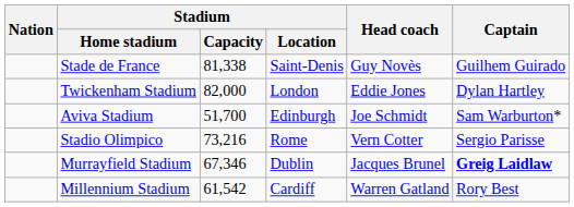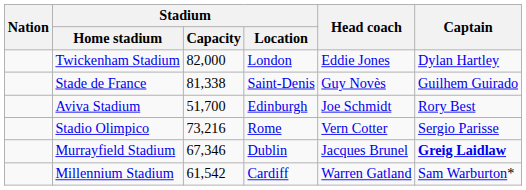 <table class="wikitable">
 <tr>
 <th rowspan="2">Nation</th>
 <th colspan="3">Stadium</th>
 <th rowspan="2">Head coach</th>
 <th rowspan="2">Captain</th>
 </tr>
 <tr>
 <th>Home stadium</th>
 <th>Capacity</th>
 <th>Location</th>
 </tr>
 <tr>
 <td></td>
+<td><a href='#'>Twickenham Stadium</a></td>
+<td>82,000</td>
+<td><a href='#'>London</a></td>
+<td> <a href='#'>Eddie Jones</a></td>
+<td><a href='#'>Dylan Hartley</a></td>
+</tr>
+<tr>
+<td></td>
 <td><a href='#'>Stade de France</a></td>
 <td>81,338</td>
 <td><a href='#'>Saint-Denis</a></td>
 <td> <a href='#'>Guy Novès</a></td>
 <td><a href='#'>Guilhem Guirado</a></td>
 </tr>
 <tr>
 <td></td>
-<td><a href='#'>Twickenham Stadium</a></td>
-<td>82,000</td>
-<td><a href='#'>London</a></td>
-<td> <a href='#'>Eddie Jones</a></td>
-<td><a href='#'>Dylan Hartley</a></td>
-</tr>
-<tr>
-<td></td>
 <td><a href='#'>Aviva Stadium</a></td>
 <td>51,700</td>
 <td><a href='#'>Edinburgh</a></td>
 <td> <a href='#'>Joe Schmidt</a></td>
-<td><a href='#'>Sam Warburton</a>*</td>
+<td><a href='#'>Rory Best</a></td>
 </tr>
 <tr>
 <td></td>
 <td><a href='#'>Stadio Olimpico</a></td>
 <td>73,216</td>
 <td><a href='#'>Rome</a></td>
 <td> <a href='#'>Vern Cotter</a></td>
 <td><a href='#'>Sergio Parisse</a></td>
 </tr>
 <tr>
 <td></td>
 <td><a href='#'>Murrayfield Stadium</a></td>
 <td>67,346</td>
 <td><a href='#'>Dublin</a></td>
 <td> <a href='#'>Jacques Brunel</a></td>
 <td><strong><a href='#'>Greig Laidlaw</a></strong></td>
 </tr>
 <tr>
 <td></td>
 <td><a href='#'>Millennium Stadium</a></td>
 <td>61,542</td>
 <td><a href='#'>Cardiff</a></td>
 <td> <a href='#'>Warren Gatland</a></td>
-<td><a href='#'>Rory Best</a></td>
+<td><a href='#'>Sam Warburton</a>*</td>
 </tr>
 </table>
